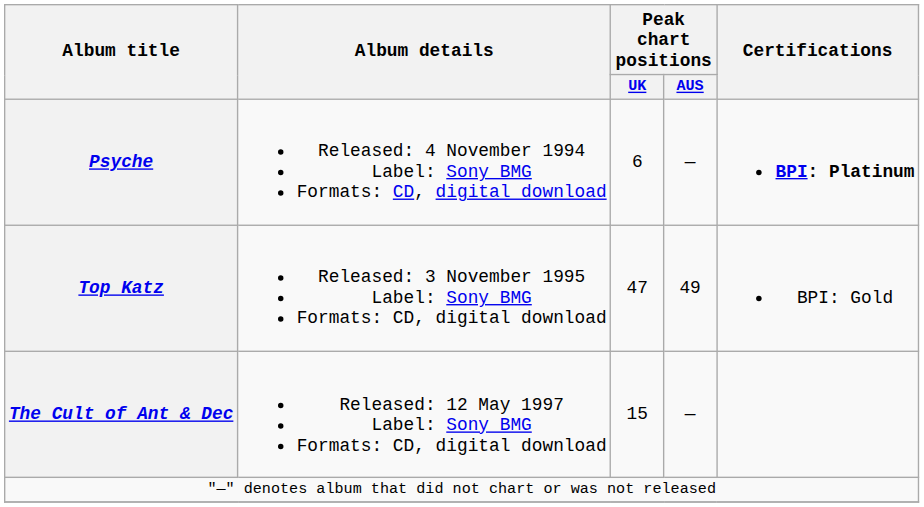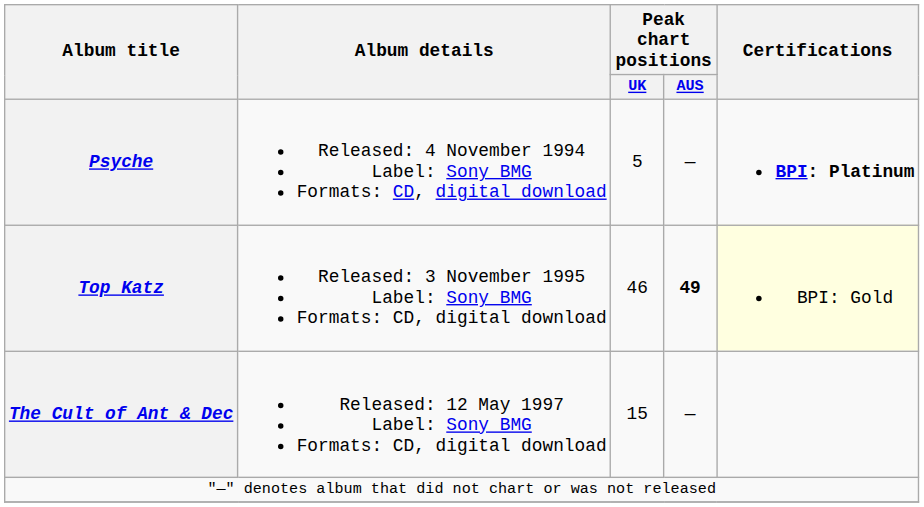 <table class="wikitable plainrowheaders" style="text-align:center;">
 <tr>
 <th scope="col" rowspan="2">Album title</th>
 <th scope="col" rowspan="2">Album details</th>
 <th scope="col" colspan="2">Peak chart positions</th>
 <th scope="col" rowspan="2">Certifications</th>
 </tr>
 <tr>
 <th scope="col" style="width:3em;font-size:85%;"><a href='#'>UK</a><br></th>
 <th scope="col" style="width:3em;font-size:85%;"><a href='#'>AUS</a><br></th>
 </tr>
 <tr>
 <th scope="row"><em><a href='#'>Psyche</a></em></th>
 <td><br><ul><li>Released: 4 November 1994</li><li>Label: <a href='#'>Sony BMG</a></li><li>Formats: <a href='#'>CD</a>, <a href='#'>digital download</a></li></ul></td>
-<td>6</td>
+<td>5</td>
 <td>—</td>
 <td><strong><br><ul><li><a href='#'>BPI</a>: Platinum</li></ul></strong></td>
 </tr>
 <tr>
 <th scope="row"><em><a href='#'>Top Katz</a></em></th>
 <td><br><ul><li>Released: 3 November 1995</li><li>Label: <a href='#'>Sony BMG</a></li><li>Formats: CD, digital download</li></ul></td>
-<td>47</td>
-<td>49</td>
-<td><br><ul><li>BPI: Gold</li></ul></td>
+<td>46</td>
+<td><strong>49</strong></td>
+<td style="background: lightyellow;"><br><ul><li>BPI: Gold</li></ul></td>
 </tr>
 <tr>
 <th scope="row"><em><a href='#'>The Cult of Ant & Dec</a></em></th>
 <td><br><ul><li>Released: 12 May 1997</li><li>Label: <a href='#'>Sony BMG</a></li><li>Formats: CD, digital download</li></ul></td>
 <td>15</td>
 <td>—</td>
 <td></td>
 </tr>
 <tr>
 <td colspan="18" style="text-align:center; font-size:85%;">"—" denotes album that did not chart or was not released</td>
 </tr>
 <tr>
 </tr>
 </table>
